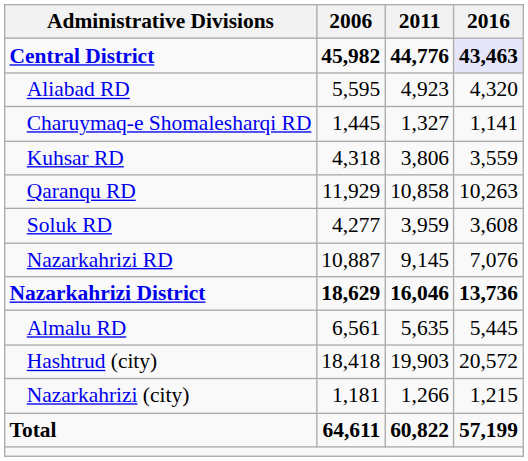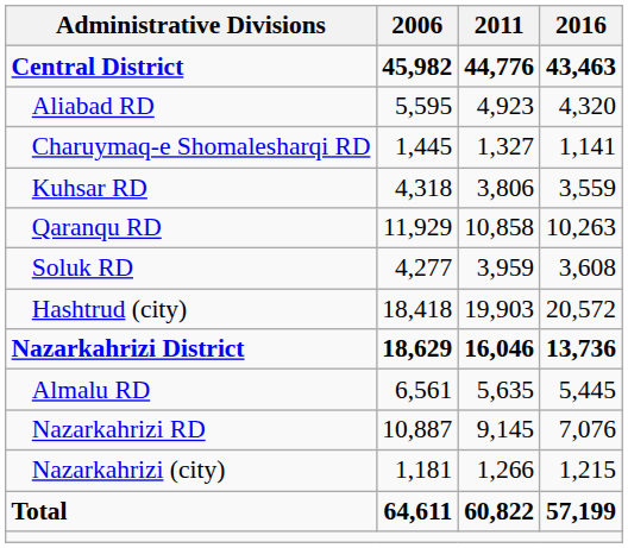 <table class="wikitable">
 <tr>
 <th>Administrative Divisions</th>
 <th>2006</th>
 <th>2011</th>
 <th>2016</th>
 </tr>
 <tr>
 <td><strong><a href='#'>Central District</a></strong></td>
 <td style="text-align: right;"><strong>45,982</strong></td>
 <td style="text-align: right;"><strong>44,776</strong></td>
-<td style="background: lavender; text-align: right;"><strong>43,463</strong></td>
+<td style="text-align: right;"><strong>43,463</strong></td>
 </tr>
 <tr>
 <td style="padding-left: 1em;"><a href='#'>Aliabad RD</a></td>
 <td style="text-align: right;">5,595</td>
 <td style="text-align: right;">4,923</td>
 <td style="text-align: right;">4,320</td>
 </tr>
 <tr>
 <td style="padding-left: 1em;"><a href='#'>Charuymaq-e Shomalesharqi RD</a></td>
 <td style="text-align: right;">1,445</td>
 <td style="text-align: right;">1,327</td>
 <td style="text-align: right;">1,141</td>
 </tr>
 <tr>
 <td style="padding-left: 1em;"><a href='#'>Kuhsar RD</a></td>
 <td style="text-align: right;">4,318</td>
 <td style="text-align: right;">3,806</td>
 <td style="text-align: right;">3,559</td>
 </tr>
 <tr>
 <td style="padding-left: 1em;"><a href='#'>Qaranqu RD</a></td>
 <td style="text-align: right;">11,929</td>
 <td style="text-align: right;">10,858</td>
 <td style="text-align: right;">10,263</td>
 </tr>
 <tr>
 <td style="padding-left: 1em;"><a href='#'>Soluk RD</a></td>
 <td style="text-align: right;">4,277</td>
 <td style="text-align: right;">3,959</td>
 <td style="text-align: right;">3,608</td>
 </tr>
 <tr>
-<td style="padding-left: 1em;"><a href='#'>Nazarkahrizi RD</a></td>
-<td style="text-align: right;">10,887</td>
-<td style="text-align: right;">9,145</td>
-<td style="text-align: right;">7,076</td>
+<td style="padding-left: 1em;"><a href='#'>Hashtrud</a> (city)</td>
+<td style="text-align: right;">18,418</td>
+<td style="text-align: right;">19,903</td>
+<td style="text-align: right;">20,572</td>
 </tr>
 <tr>
 <td><strong><a href='#'>Nazarkahrizi District</a></strong></td>
 <td style="text-align: right;"><strong>18,629</strong></td>
 <td style="text-align: right;"><strong>16,046</strong></td>
 <td style="text-align: right;"><strong>13,736</strong></td>
 </tr>
 <tr>
 <td style="padding-left: 1em;"><a href='#'>Almalu RD</a></td>
 <td style="text-align: right;">6,561</td>
 <td style="text-align: right;">5,635</td>
 <td style="text-align: right;">5,445</td>
 </tr>
 <tr>
-<td style="padding-left: 1em;"><a href='#'>Hashtrud</a> (city)</td>
-<td style="text-align: right;">18,418</td>
-<td style="text-align: right;">19,903</td>
-<td style="text-align: right;">20,572</td>
+<td style="padding-left: 1em;"><a href='#'>Nazarkahrizi RD</a></td>
+<td style="text-align: right;">10,887</td>
+<td style="text-align: right;">9,145</td>
+<td style="text-align: right;">7,076</td>
 </tr>
 <tr>
 <td style="padding-left: 1em;"><a href='#'>Nazarkahrizi</a> (city)</td>
 <td style="text-align: right;">1,181</td>
 <td style="text-align: right;">1,266</td>
 <td style="text-align: right;">1,215</td>
 </tr>
 <tr>
 <td><strong>Total</strong></td>
 <td style="text-align: right;"><strong>64,611</strong></td>
 <td style="text-align: right;"><strong>60,822</strong></td>
 <td style="text-align: right;"><strong>57,199</strong></td>
 </tr>
 <tr>
 <td colspan=4></td>
 </tr>
 </table>
